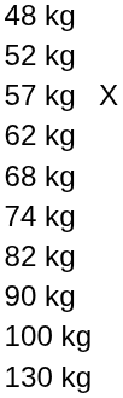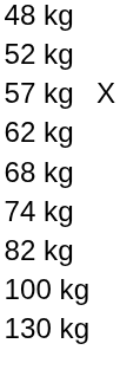 <table>
 <tr>
 <td>48 kg</td>
 <td></td>
 <td></td>
 <td></td>
 </tr>
 <tr>
 <td>52 kg</td>
 <td></td>
 <td></td>
 <td></td>
 </tr>
 <tr>
 <td>57 kg</td>
 <td {{flagmedalist>X</td>
 <td></td>
 <td></td>
 </tr>
 <tr>
 <td>62 kg</td>
 <td></td>
 <td></td>
 <td></td>
 </tr>
 <tr>
 <td>68 kg</td>
 <td></td>
 <td></td>
 <td></td>
 </tr>
 <tr>
 <td>74 kg</td>
 <td></td>
 <td></td>
 <td></td>
 </tr>
 <tr>
 <td>82 kg</td>
 <td></td>
 <td></td>
 <td></td>
 </tr>
 <tr>
-<td>90 kg</td>
-<td></td>
-<td></td>
-<td></td>
-</tr>
-<tr>
 <td>100 kg</td>
 <td></td>
 <td></td>
 <td></td>
 </tr>
 <tr>
 <td>130 kg</td>
 <td></td>
 <td></td>
 <td></td>
 </tr>
 </table>
